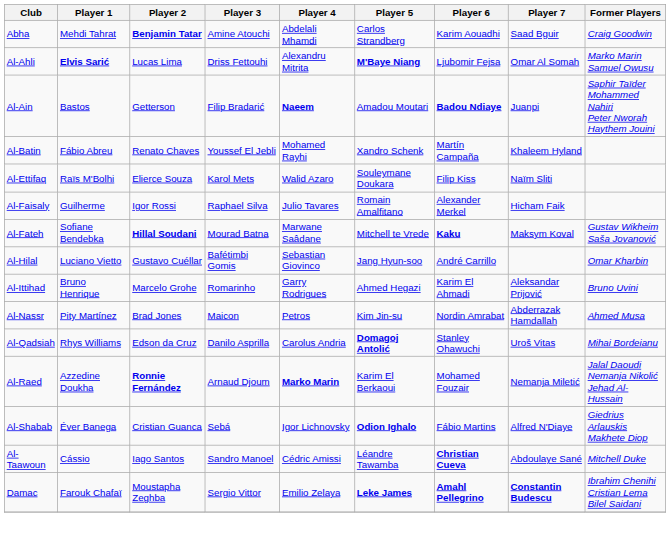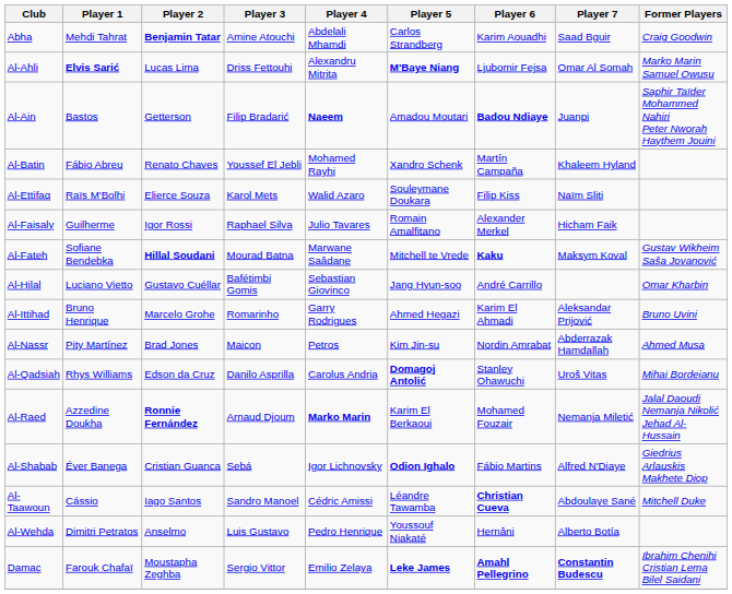 <table class="wikitable" style="text-align: left; font-size:80%">
 <tr>
 <th width="120">Club</th>
 <th width="220">Player 1</th>
 <th width="220">Player 2</th>
 <th width="220">Player 3</th>
 <th width="220">Player 4</th>
 <th width="220">Player 5</th>
 <th width="220">Player 6</th>
 <th width="220">Player 7</th>
 <th width="240">Former Players</th>
 </tr>
 <tr>
 <td><a href='#'>Abha</a></td>
 <td> <a href='#'>Mehdi Tahrat</a></td>
 <td> <strong><a href='#'>Benjamin Tatar</a></strong></td>
 <td> <a href='#'>Amine Atouchi</a></td>
 <td> <a href='#'>Abdelali Mhamdi</a></td>
 <td> <a href='#'>Carlos Strandberg</a></td>
 <td> <a href='#'>Karim Aouadhi</a></td>
 <td> <a href='#'>Saad Bguir</a></td>
 <td> <em><a href='#'>Craig Goodwin</a></em></td>
 </tr>
 <tr>
 <td><a href='#'>Al-Ahli</a></td>
 <td> <strong><a href='#'>Elvis Sarić</a></strong></td>
 <td> <a href='#'>Lucas Lima</a></td>
 <td> <a href='#'>Driss Fettouhi</a></td>
 <td> <a href='#'>Alexandru Mitrita</a></td>
 <td> <strong><a href='#'>M'Baye Niang</a></strong></td>
 <td> <a href='#'>Ljubomir Fejsa</a></td>
 <td> <a href='#'>Omar Al Somah</a></td>
 <td> <em><a href='#'>Marko Marin</a></em><br> <em><a href='#'>Samuel Owusu</a></em></td>
 </tr>
 <tr>
 <td><a href='#'>Al-Ain</a></td>
 <td> <a href='#'>Bastos</a></td>
 <td> <a href='#'>Getterson</a></td>
 <td> <a href='#'>Filip Bradarić</a></td>
 <td> <strong><a href='#'>Naeem</a></strong></td>
 <td> <a href='#'>Amadou Moutari</a></td>
 <td> <strong><a href='#'>Badou Ndiaye</a></strong></td>
 <td> <a href='#'>Juanpi</a></td>
 <td> <em><a href='#'>Saphir Taïder</a></em><br> <em><a href='#'>Mohammed Nahiri</a></em><br> <em><a href='#'>Peter Nworah</a></em><br> <em><a href='#'>Haythem Jouini</a></em></td>
 </tr>
 <tr>
 <td><a href='#'>Al-Batin</a></td>
 <td> <a href='#'>Fábio Abreu</a></td>
 <td> <a href='#'>Renato Chaves</a></td>
 <td> <a href='#'>Youssef El Jebli</a></td>
 <td> <a href='#'>Mohamed Rayhi</a></td>
 <td> <a href='#'>Xandro Schenk</a></td>
 <td> <a href='#'>Martín Campaña</a></td>
 <td> <a href='#'>Khaleem Hyland</a></td>
 <td></td>
 </tr>
 <tr>
 <td><a href='#'>Al-Ettifaq</a></td>
 <td> <a href='#'>Raïs M'Bolhi</a></td>
 <td> <a href='#'>Elierce Souza</a></td>
 <td> <a href='#'>Karol Mets</a></td>
 <td> <a href='#'>Walid Azaro</a></td>
 <td> <a href='#'>Souleymane Doukara</a></td>
 <td> <a href='#'>Filip Kiss</a></td>
 <td> <a href='#'>Naïm Sliti</a></td>
 <td></td>
 </tr>
 <tr>
 <td><a href='#'>Al-Faisaly</a></td>
 <td> <a href='#'>Guilherme</a></td>
 <td> <a href='#'>Igor Rossi</a></td>
 <td> <a href='#'>Raphael Silva</a></td>
 <td> <a href='#'>Julio Tavares</a></td>
 <td> <a href='#'>Romain Amalfitano</a></td>
 <td> <a href='#'>Alexander Merkel</a></td>
 <td> <a href='#'>Hicham Faik</a></td>
 <td></td>
 </tr>
 <tr>
 <td><a href='#'>Al-Fateh</a></td>
 <td> <a href='#'>Sofiane Bendebka</a></td>
 <td> <strong><a href='#'>Hillal Soudani</a></strong></td>
 <td> <a href='#'>Mourad Batna</a></td>
 <td> <a href='#'>Marwane Saâdane</a></td>
 <td> <a href='#'>Mitchell te Vrede</a></td>
 <td> <strong><a href='#'>Kaku</a></strong></td>
 <td> <a href='#'>Maksym Koval</a></td>
 <td> <em><a href='#'>Gustav Wikheim</a></em><br> <em><a href='#'>Saša Jovanović</a></em></td>
 </tr>
 <tr>
 <td><a href='#'>Al-Hilal</a></td>
 <td> <a href='#'>Luciano Vietto</a></td>
 <td> <a href='#'>Gustavo Cuéllar</a></td>
 <td> <a href='#'>Bafétimbi Gomis</a></td>
 <td> <a href='#'>Sebastian Giovinco</a></td>
 <td> <a href='#'>Jang Hyun-soo</a></td>
 <td> <a href='#'>André Carrillo</a></td>
 <td></td>
 <td> <em><a href='#'>Omar Kharbin</a></em></td>
 </tr>
 <tr>
 <td><a href='#'>Al-Ittihad</a></td>
 <td> <a href='#'>Bruno Henrique</a></td>
 <td> <a href='#'>Marcelo Grohe</a></td>
 <td> <a href='#'>Romarinho</a></td>
 <td> <a href='#'>Garry Rodrigues</a></td>
 <td> <a href='#'>Ahmed Hegazi</a></td>
 <td> <a href='#'>Karim El Ahmadi</a></td>
 <td> <a href='#'>Aleksandar Prijović</a></td>
 <td> <em><a href='#'>Bruno Uvini</a></em></td>
 </tr>
 <tr>
 <td><a href='#'>Al-Nassr</a></td>
 <td> <a href='#'>Pity Martínez</a></td>
 <td> <a href='#'>Brad Jones</a></td>
 <td> <a href='#'>Maicon</a></td>
 <td> <a href='#'>Petros</a></td>
 <td> <a href='#'>Kim Jin-su</a></td>
 <td> <a href='#'>Nordin Amrabat</a></td>
 <td> <a href='#'>Abderrazak Hamdallah</a></td>
 <td> <em><a href='#'>Ahmed Musa</a></em></td>
 </tr>
 <tr>
 <td><a href='#'>Al-Qadsiah</a></td>
 <td> <a href='#'>Rhys Williams</a></td>
 <td> <a href='#'>Edson da Cruz</a></td>
 <td> <a href='#'>Danilo Asprilla</a></td>
 <td> <a href='#'>Carolus Andria</a></td>
 <td> <strong><a href='#'>Domagoj Antolić</a></strong></td>
 <td> <a href='#'>Stanley Ohawuchi</a></td>
 <td> <a href='#'>Uroš Vitas</a></td>
 <td> <em><a href='#'>Mihai Bordeianu</a></em></td>
 </tr>
 <tr>
 <td><a href='#'>Al-Raed</a></td>
 <td> <a href='#'>Azzedine Doukha</a></td>
 <td> <strong><a href='#'>Ronnie Fernández</a></strong></td>
 <td> <a href='#'>Arnaud Djoum</a></td>
 <td> <strong><a href='#'>Marko Marin</a></strong></td>
 <td> <a href='#'>Karim El Berkaoui</a></td>
 <td> <a href='#'>Mohamed Fouzair</a></td>
 <td> <a href='#'>Nemanja Miletić</a></td>
 <td> <em><a href='#'>Jalal Daoudi</a></em><br> <em><a href='#'>Nemanja Nikolić</a></em><br> <em><a href='#'>Jehad Al-Hussain</a></em></td>
 </tr>
 <tr>
 <td><a href='#'>Al-Shabab</a></td>
 <td> <a href='#'>Éver Banega</a></td>
 <td> <a href='#'>Cristian Guanca</a></td>
 <td> <a href='#'>Sebá</a></td>
 <td> <a href='#'>Igor Lichnovsky</a></td>
 <td> <strong><a href='#'>Odion Ighalo</a></strong></td>
 <td> <a href='#'>Fábio Martins</a></td>
 <td> <a href='#'>Alfred N'Diaye</a></td>
 <td> <em><a href='#'>Giedrius Arlauskis</a></em><br> <em><a href='#'>Makhete Diop</a></em></td>
 </tr>
 <tr>
 <td><a href='#'>Al-Taawoun</a></td>
 <td> <a href='#'>Cássio</a></td>
 <td> <a href='#'>Iago Santos</a></td>
 <td> <a href='#'>Sandro Manoel</a></td>
 <td> <a href='#'>Cédric Amissi</a></td>
 <td> <a href='#'>Léandre Tawamba</a></td>
 <td> <strong><a href='#'>Christian Cueva</a></strong></td>
 <td> <a href='#'>Abdoulaye Sané</a></td>
 <td> <em><a href='#'>Mitchell Duke</a></em></td>
 </tr>
 <tr>
+<td><a href='#'>Al-Wehda</a></td>
+<td> <a href='#'>Dimitri Petratos</a></td>
+<td> <a href='#'>Anselmo</a></td>
+<td> <a href='#'>Luis Gustavo</a></td>
+<td> <a href='#'>Pedro Henrique</a></td>
+<td> <a href='#'>Youssouf Niakaté</a></td>
+<td> <a href='#'>Hernâni</a></td>
+<td> <a href='#'>Alberto Botía</a></td>
+<td></td>
+</tr>
+<tr>
 <td><a href='#'>Damac</a></td>
 <td> <a href='#'>Farouk Chafaï</a></td>
 <td> <a href='#'>Moustapha Zeghba</a></td>
 <td> <a href='#'>Sergio Vittor</a></td>
 <td> <a href='#'>Emilio Zelaya</a></td>
 <td> <strong><a href='#'>Leke James</a></strong></td>
 <td> <strong><a href='#'>Amahl Pellegrino</a></strong></td>
 <td> <strong><a href='#'>Constantin Budescu</a></strong></td>
 <td> <em><a href='#'>Ibrahim Chenihi</a></em><br> <em><a href='#'>Cristian Lema</a></em><br> <em><a href='#'>Bilel Saidani</a></em></td>
 </tr>
 <tr>
 </tr>
 </table>
